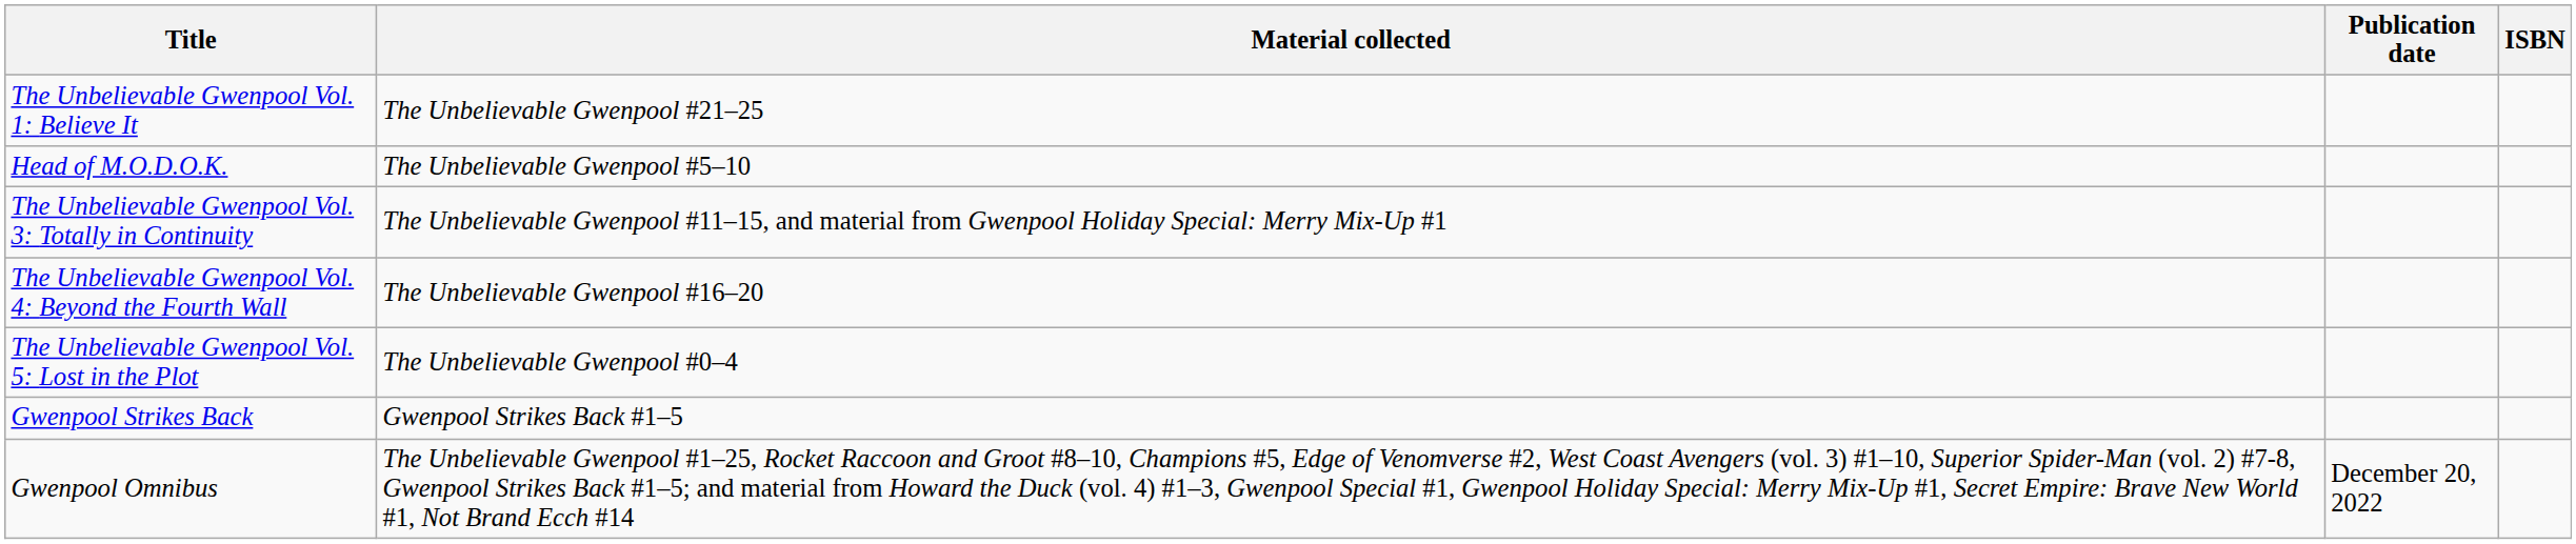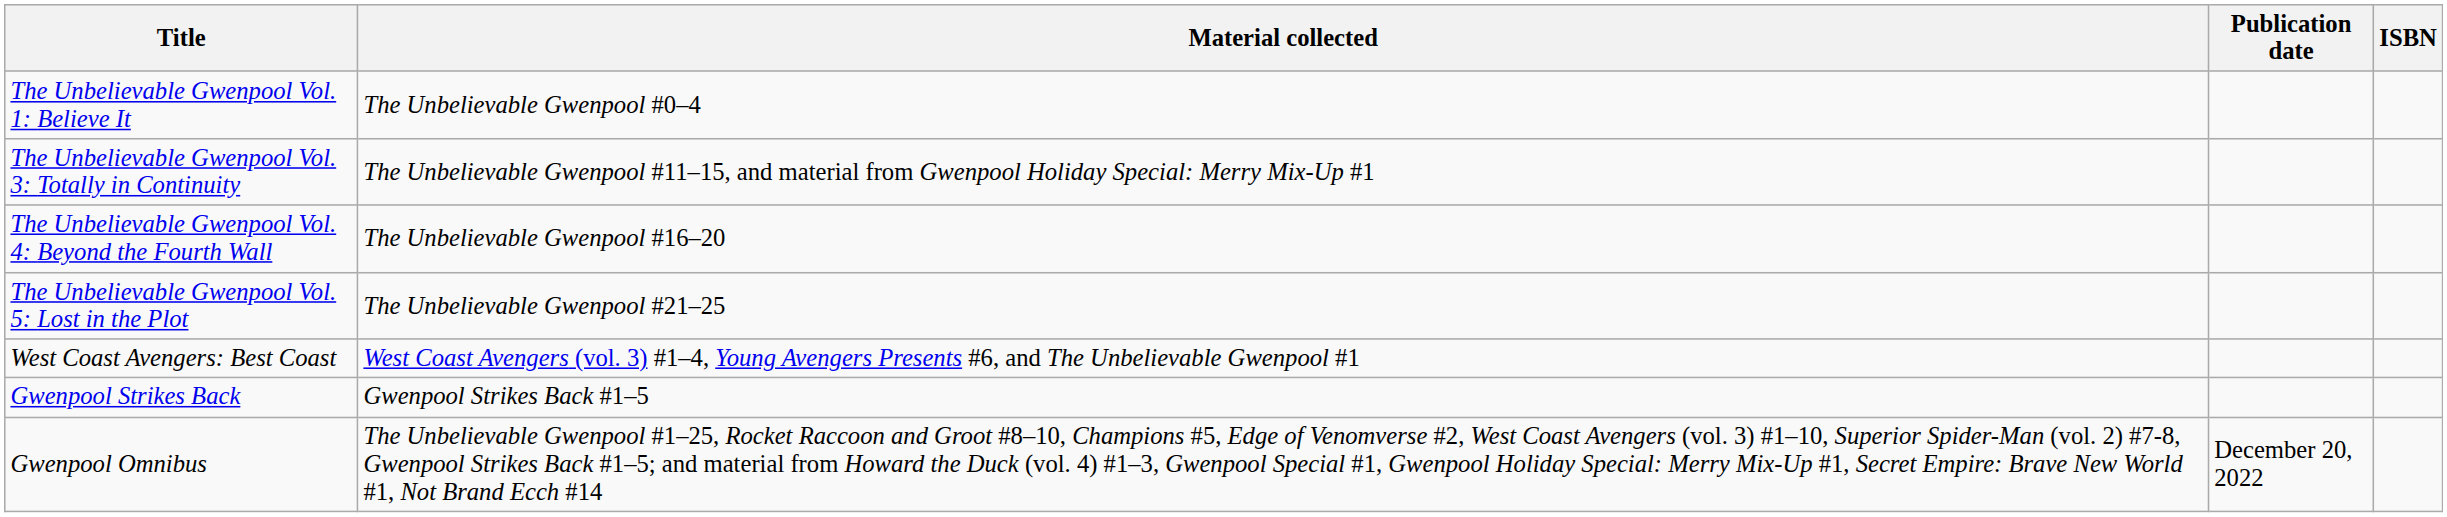 <table class="wikitable" style="width:100%;">
 <tr>
 <th>Title</th>
 <th>Material collected</th>
 <th>Publication date</th>
 <th>ISBN</th>
 </tr>
 <tr>
 <td><em><a href='#'>The Unbelievable Gwenpool Vol. 1:</em> <em>Believe It</a></em></td>
-<td><em>The Unbelievable Gwenpool</em> #21–25</td>
-<td></td>
-<td></td>
-</tr>
-<tr>
-<td><a href='#'><em></em> <em>Head of M.O.D.O.K.</em></a></td>
-<td><em>The Unbelievable Gwenpool</em> #5–10</td>
+<td><em>The Unbelievable Gwenpool</em> #0–4</td>
 <td></td>
 <td></td>
 </tr>
 <tr>
 <td><a href='#'><em>The Unbelievable Gwenpool Vol. 3:</em> <em>Totally in Continuity</em></a></td>
 <td><em>The Unbelievable Gwenpool</em> #11–15, and material from <em>Gwenpool Holiday Special: Merry Mix-Up</em> #1</td>
 <td></td>
 <td></td>
 </tr>
 <tr>
 <td><a href='#'><em>The Unbelievable Gwenpool Vol. 4:</em> <em>Beyond the Fourth Wall</em></a></td>
 <td><em>The Unbelievable Gwenpool</em> #16–20</td>
 <td></td>
 <td></td>
 </tr>
 <tr>
 <td><a href='#'><em>The Unbelievable Gwenpool Vol. 5:</em> <em>Lost in the Plot</em></a></td>
-<td><em>The Unbelievable Gwenpool</em> #0–4</td>
+<td><em>The Unbelievable Gwenpool</em> #21–25</td>
+<td></td>
+<td></td>
+</tr>
+<tr>
+<td><em>West Coast Avengers: Best Coast</em></td>
+<td><a href='#'><em>West Coast Avengers</em> (vol. 3)</a> #1–4, <em><a href='#'>Young Avengers Presents</a></em> #6, and <em>The Unbelievable Gwenpool</em> #1</td>
 <td></td>
 <td></td>
 </tr>
 <tr>
 <td><em><a href='#'>Gwenpool Strikes Back</a></em></td>
 <td><em>Gwenpool Strikes Back</em> #1–5</td>
 <td></td>
 <td></td>
 </tr>
 <tr>
 <td><em>Gwenpool Omnibus</em></td>
 <td><em>The Unbelievable Gwenpool</em> #1–25, <em>Rocket Raccoon and Groot</em> #8–10, <em>Champions</em> #5, <em>Edge of Venomverse</em> #2, <em>West Coast Avengers</em> (vol. 3) #1–10, <em>Superior Spider-Man</em> (vol. 2) #7-8, <em>Gwenpool Strikes Back</em> #1–5; and material from <em>Howard the Duck</em> (vol. 4) #1–3, <em>Gwenpool Special</em> #1, <em>Gwenpool Holiday Special: Merry Mix-Up</em> #1, <em>Secret Empire: Brave New World</em> #1, <em>Not Brand Ecch</em> #14</td>
 <td>December 20, 2022</td>
 <td></td>
 </tr>
 </table>
